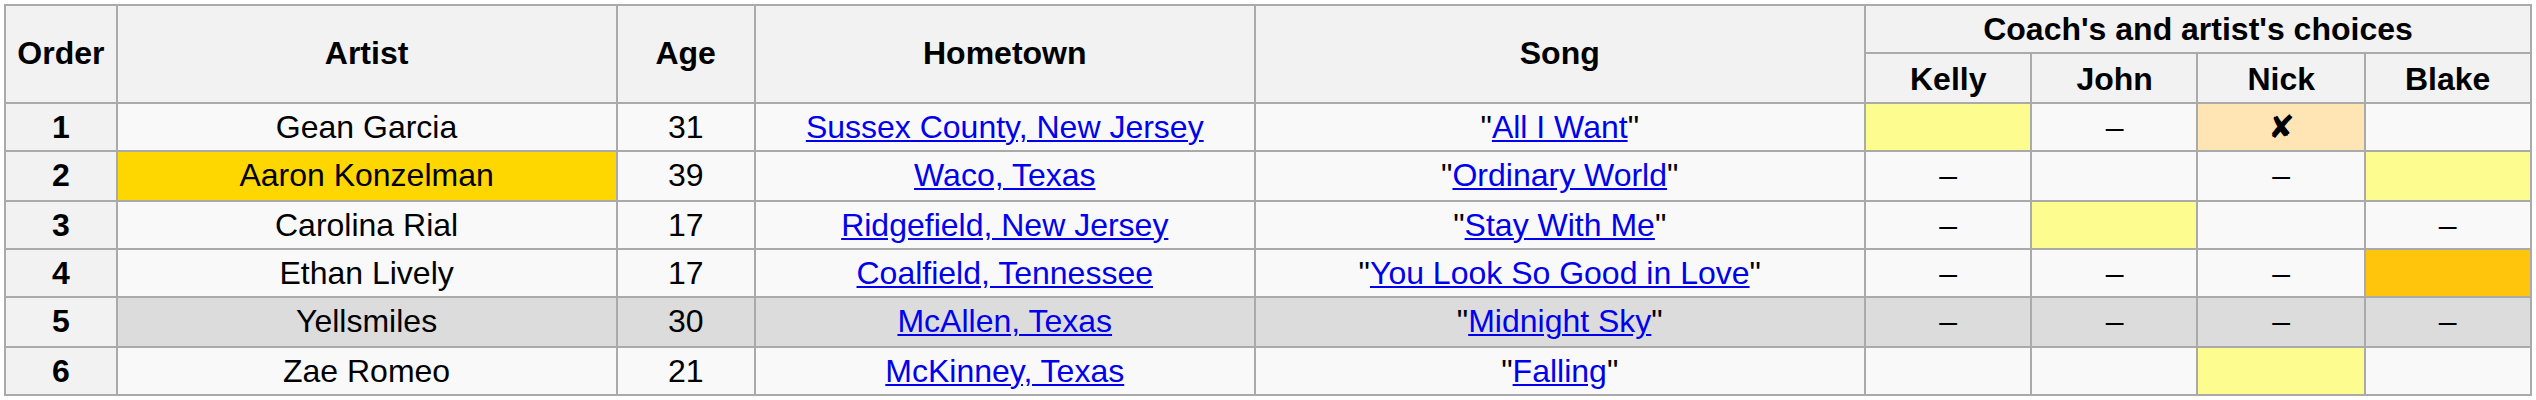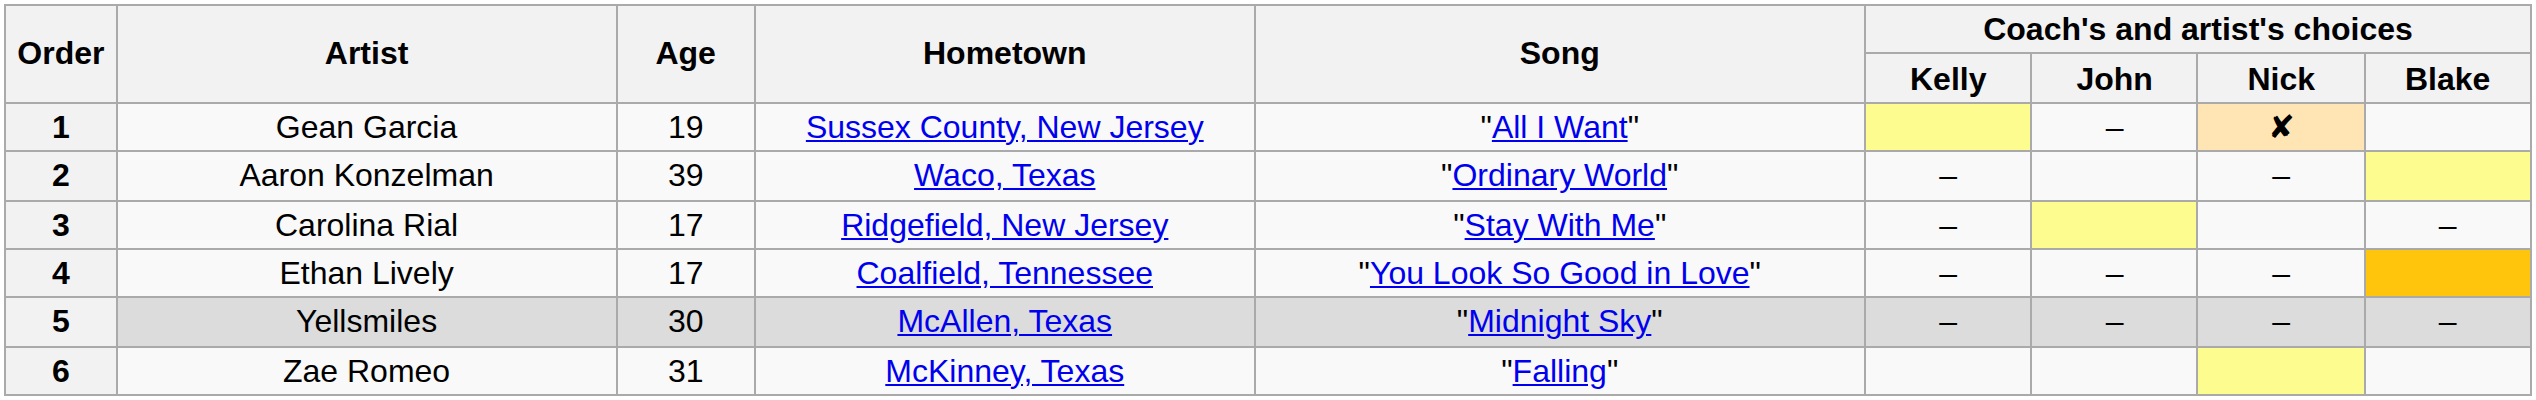 <table class="wikitable" style="text-align:center; line-height:17px; width:100%">
 <tr>
 <th scope="col" rowspan="2" style="width:04%;">Order</th>
 <th scope="col" rowspan="2" style="width:18%;">Artist</th>
 <th scope="col" rowspan="2" style="width:05%;">Age</th>
 <th scope="col" rowspan="2" style="width:18%;">Hometown</th>
 <th scope="col" rowspan="2" style="width:22%;">Song</th>
 <th scope="col" colspan="4" style="width:24%;">Coach's and artist's choices</th>
 </tr>
 <tr>
 <th stylw="width:06%;">Kelly</th>
 <th style="width:06%;">John</th>
 <th style="width:06%;">Nick</th>
 <th style="width:06%;">Blake</th>
 </tr>
 <tr>
 <th>1</th>
 <td>Gean Garcia</td>
-<td>31</td>
+<td>19</td>
 <td><a href='#'>Sussex County, New Jersey</a></td>
 <td>"<a href='#'>All I Want</a>"</td>
 <td bgcolor="#fdfc8f"><em></em></td>
 <td>–</td>
 <td style="background:#ffe5b4">✘</td>
 <td><em></em></td>
 </tr>
 <tr>
 <th>2</th>
-<td style="background: gold;">Aaron Konzelman</td>
+<td>Aaron Konzelman</td>
 <td>39</td>
 <td><a href='#'>Waco, Texas</a></td>
 <td>"<a href='#'>Ordinary World</a>"</td>
 <td>–</td>
 <td><em></em></td>
 <td>–</td>
 <td bgcolor="#fdfc8f"><em></em></td>
 </tr>
 <tr>
 <th>3</th>
 <td>Carolina Rial</td>
 <td>17</td>
 <td><a href='#'>Ridgefield, New Jersey</a></td>
 <td>"<a href='#'>Stay With Me</a>"</td>
 <td>–</td>
 <td bgcolor="#fdfc8f"><em></em></td>
 <td><em></em></td>
 <td>–</td>
 </tr>
 <tr>
 <th>4</th>
 <td>Ethan Lively</td>
 <td>17</td>
 <td><a href='#'>Coalfield, Tennessee</a></td>
 <td>"<a href='#'>You Look So Good in Love</a>"</td>
 <td>–</td>
 <td>–</td>
 <td>–</td>
 <td bgcolor="#ffc40c"><em></em></td>
 </tr>
 <tr style="background:#DCDCDC">
 <th>5</th>
 <td>Yellsmiles</td>
 <td>30</td>
 <td><a href='#'>McAllen, Texas</a></td>
 <td>"<a href='#'>Midnight Sky</a>"</td>
 <td>–</td>
 <td>–</td>
 <td>–</td>
 <td>–</td>
 </tr>
 <tr>
 <th>6</th>
 <td>Zae Romeo</td>
-<td>21</td>
+<td>31</td>
 <td><a href='#'>McKinney, Texas</a></td>
 <td>"<a href='#'>Falling</a>"</td>
 <td><em></em></td>
 <td><em></em></td>
 <td bgcolor="#fdfc8f"><em></em></td>
 <td><em></em></td>
 </tr>
 <tr>
 </tr>
 </table>
